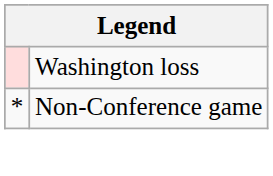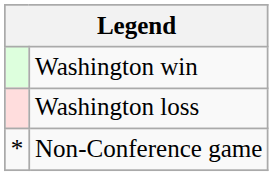 <table class="wikitable" style="font-size:90%">
 <tr>
 <th colspan=2>Legend</th>
+</tr>
+<tr>
+<td style="background:#ddffdd;"> </td>
+<td>Washington win</td>
 </tr>
 <tr>
 <td style="background:#ffdddd;"> </td>
 <td>Washington loss</td>
 </tr>
 <tr>
 <td>*</td>
 <td>Non-Conference game</td>
 </tr>
 </table>
